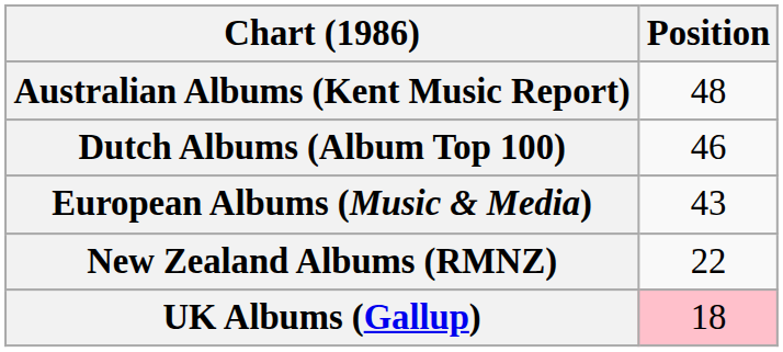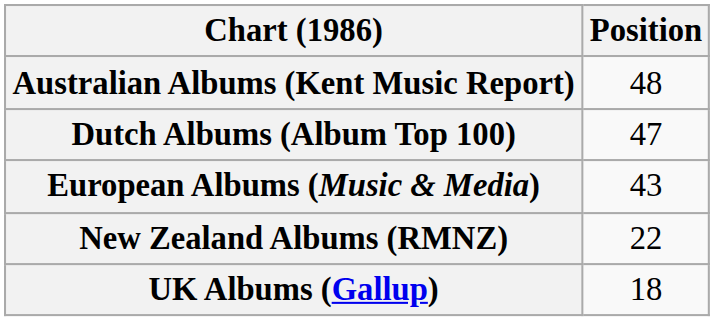 <table class="wikitable sortable plainrowheaders" style="text-align:center">
 <tr>
 <th scope="col">Chart (1986)</th>
 <th scope="col">Position</th>
 </tr>
 <tr>
 <th scope="row">Australian Albums (Kent Music Report)</th>
 <td>48</td>
 </tr>
 <tr>
 <th scope="row">Dutch Albums (Album Top 100)</th>
-<td>46</td>
+<td>47</td>
 </tr>
 <tr>
 <th scope="row">European Albums (<em>Music & Media</em>)</th>
 <td>43</td>
 </tr>
 <tr>
 <th scope="row">New Zealand Albums (RMNZ)</th>
 <td>22</td>
 </tr>
 <tr>
 <th scope="row">UK Albums (<a href='#'>Gallup</a>)</th>
-<td style="background: pink;">18</td>
+<td>18</td>
 </tr>
 </table>
